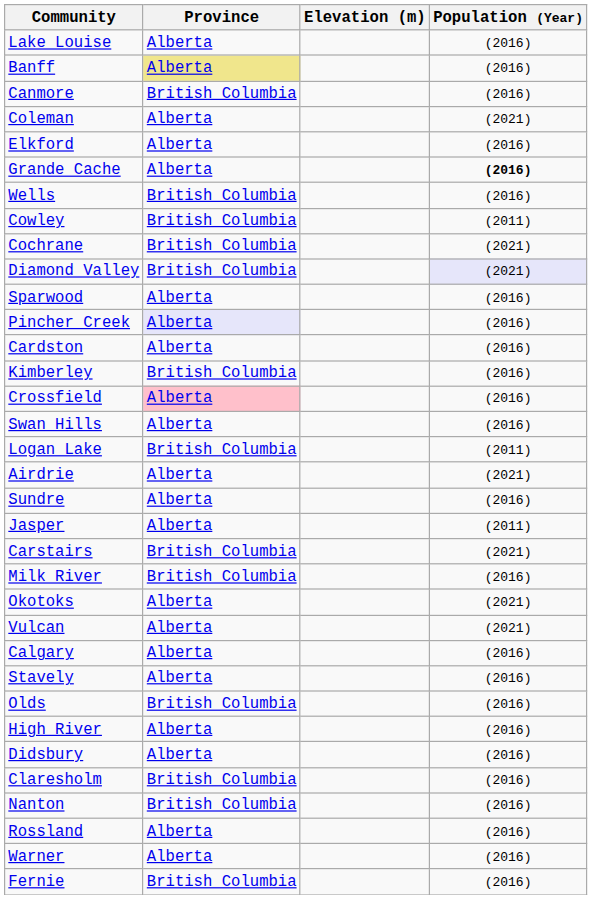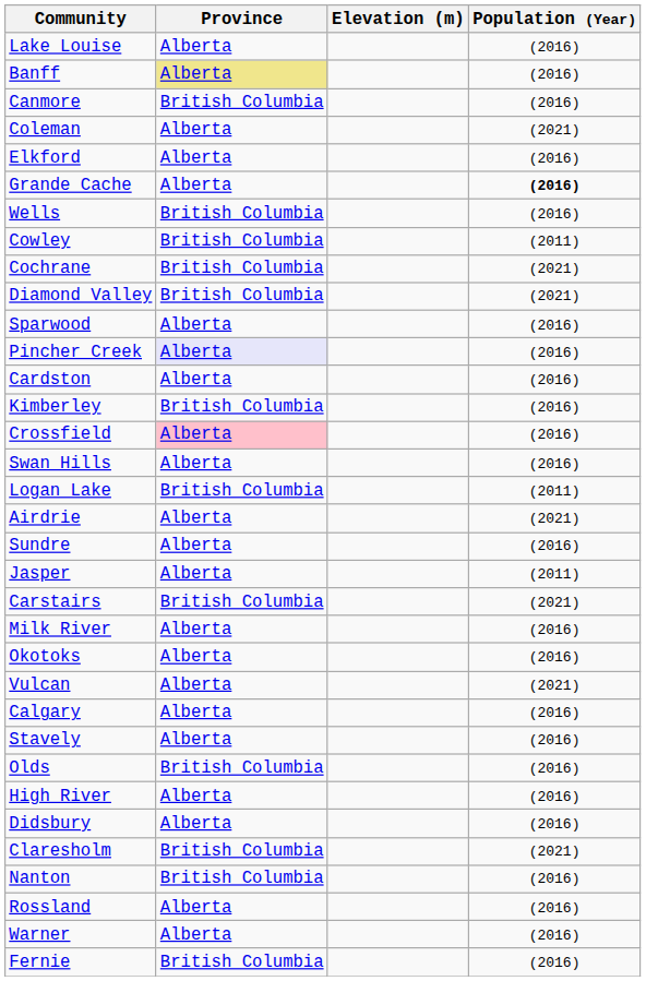 <table class="wikitable sortable">
 <tr>
 <th>Community</th>
 <th>Province</th>
 <th align=center>Elevation (m)</th>
 <th align=center>Population <small>(Year)</small></th>
 </tr>
 <tr>
 <td><a href='#'>Lake Louise</a></td>
 <td><a href='#'>Alberta</a></td>
 <td align=center></td>
 <td align=center> <small>(2016)</small></td>
 </tr>
 <tr>
 <td><a href='#'>Banff</a></td>
 <td style="background: khaki;"><a href='#'>Alberta</a></td>
 <td align=center></td>
 <td align=center> <small>(2016)</small></td>
 </tr>
 <tr>
 <td><a href='#'>Canmore</a></td>
 <td><a href='#'>British Columbia</a></td>
 <td align=center></td>
 <td align=center> <small>(2016)</small></td>
 </tr>
 <tr>
 <td><a href='#'>Coleman</a></td>
 <td><a href='#'>Alberta</a></td>
 <td align=center></td>
 <td align=center> <small>(2021)</small></td>
 </tr>
 <tr>
 <td><a href='#'>Elkford</a></td>
 <td><a href='#'>Alberta</a></td>
 <td align=center></td>
 <td align=center> <small>(2016)</small></td>
 </tr>
 <tr>
 <td><a href='#'>Grande Cache</a></td>
 <td><a href='#'>Alberta</a></td>
 <td align=center></td>
 <td align=center><strong> <small>(2016)</small></strong></td>
 </tr>
 <tr>
 <td><a href='#'>Wells</a></td>
 <td><a href='#'>British Columbia</a></td>
 <td align=center></td>
 <td align=center> <small>(2016)</small></td>
 </tr>
 <tr>
 <td><a href='#'>Cowley</a></td>
 <td><a href='#'>British Columbia</a></td>
 <td align=center></td>
 <td align=center> <small>(2011)</small></td>
 </tr>
 <tr>
 <td><a href='#'>Cochrane</a></td>
 <td><a href='#'>British Columbia</a></td>
 <td align=center></td>
 <td align=center> <small>(2021)</small></td>
 </tr>
 <tr>
 <td><a href='#'>Diamond Valley</a></td>
 <td><a href='#'>British Columbia</a></td>
 <td align=center></td>
-<td align=center style="background: lavender;"> <small>(2021)</small></td>
+<td align=center> <small>(2021)</small></td>
 </tr>
 <tr>
 <td><a href='#'>Sparwood</a></td>
 <td><a href='#'>Alberta</a></td>
 <td align=center></td>
 <td align=center> <small>(2016)</small></td>
 </tr>
 <tr>
 <td><a href='#'>Pincher Creek</a></td>
 <td style="background: lavender;"><a href='#'>Alberta</a></td>
 <td align=center></td>
 <td align=center> <small>(2016)</small></td>
 </tr>
 <tr>
 <td><a href='#'>Cardston</a></td>
 <td><a href='#'>Alberta</a></td>
 <td align=center></td>
 <td align=center> <small>(2016)</small></td>
 </tr>
 <tr>
 <td><a href='#'>Kimberley</a></td>
 <td><a href='#'>British Columbia</a></td>
 <td align=center></td>
 <td align=center> <small>(2016)</small></td>
 </tr>
 <tr>
 <td><a href='#'>Crossfield</a></td>
 <td style="background: pink;"><a href='#'>Alberta</a></td>
 <td align=center></td>
 <td align=center> <small>(2016)</small></td>
 </tr>
 <tr>
 <td><a href='#'>Swan Hills</a></td>
 <td><a href='#'>Alberta</a></td>
 <td align=center></td>
 <td align=center> <small>(2016)</small></td>
 </tr>
 <tr>
 <td><a href='#'>Logan Lake</a></td>
 <td><a href='#'>British Columbia</a></td>
 <td align=center></td>
 <td align=center> <small>(2011)</small></td>
 </tr>
 <tr>
 <td><a href='#'>Airdrie</a></td>
 <td><a href='#'>Alberta</a></td>
 <td align=center></td>
 <td align=center> <small>(2021)</small></td>
 </tr>
 <tr>
 <td><a href='#'>Sundre</a></td>
 <td><a href='#'>Alberta</a></td>
 <td align=center></td>
 <td align=center> <small>(2016)</small></td>
 </tr>
 <tr>
 <td><a href='#'>Jasper</a></td>
 <td><a href='#'>Alberta</a></td>
 <td align=center></td>
 <td align=center> <small>(2011)</small></td>
 </tr>
 <tr>
 <td><a href='#'>Carstairs</a></td>
 <td><a href='#'>British Columbia</a></td>
 <td align=center></td>
 <td align=center> <small>(2021)</small></td>
 </tr>
 <tr>
 <td><a href='#'>Milk River</a></td>
-<td><a href='#'>British Columbia</a></td>
+<td><a href='#'>Alberta</a></td>
 <td align=center></td>
 <td align=center> <small>(2016)</small></td>
 </tr>
 <tr>
 <td><a href='#'>Okotoks</a></td>
 <td><a href='#'>Alberta</a></td>
 <td align=center></td>
-<td align=center> <small>(2021)</small></td>
+<td align=center> <small>(2016)</small></td>
 </tr>
 <tr>
 <td><a href='#'>Vulcan</a></td>
 <td><a href='#'>Alberta</a></td>
 <td align=center></td>
 <td align=center> <small>(2021)</small></td>
 </tr>
 <tr>
 <td><a href='#'>Calgary</a></td>
 <td><a href='#'>Alberta</a></td>
 <td align=center></td>
 <td align=center> <small>(2016)</small></td>
 </tr>
 <tr>
 <td><a href='#'>Stavely</a></td>
 <td><a href='#'>Alberta</a></td>
 <td align=center></td>
 <td align=center> <small>(2016)</small></td>
 </tr>
 <tr>
 <td><a href='#'>Olds</a></td>
 <td><a href='#'>British Columbia</a></td>
 <td align=center></td>
 <td align=center> <small>(2016)</small></td>
 </tr>
 <tr>
 <td><a href='#'>High River</a></td>
 <td><a href='#'>Alberta</a></td>
 <td align=center></td>
 <td align=center> <small>(2016)</small></td>
 </tr>
 <tr>
 <td><a href='#'>Didsbury</a></td>
 <td><a href='#'>Alberta</a></td>
 <td align=center></td>
 <td align=center> <small>(2016)</small></td>
 </tr>
 <tr>
 <td><a href='#'>Claresholm</a></td>
 <td><a href='#'>British Columbia</a></td>
 <td align=center></td>
-<td align=center> <small>(2016)</small></td>
+<td align=center> <small>(2021)</small></td>
 </tr>
 <tr>
 <td><a href='#'>Nanton</a></td>
 <td><a href='#'>British Columbia</a></td>
 <td align=center></td>
 <td align=center> <small>(2016)</small></td>
 </tr>
 <tr>
 <td><a href='#'>Rossland</a></td>
 <td><a href='#'>Alberta</a></td>
 <td align=center></td>
 <td align=center> <small>(2016)</small></td>
 </tr>
 <tr>
 <td><a href='#'>Warner</a></td>
 <td><a href='#'>Alberta</a></td>
 <td align=center></td>
 <td align=center> <small>(2016)</small></td>
 </tr>
 <tr>
 <td><a href='#'>Fernie</a></td>
 <td><a href='#'>British Columbia</a></td>
 <td align=center></td>
 <td align=center> <small>(2016)</small></td>
 </tr>
 </table>
